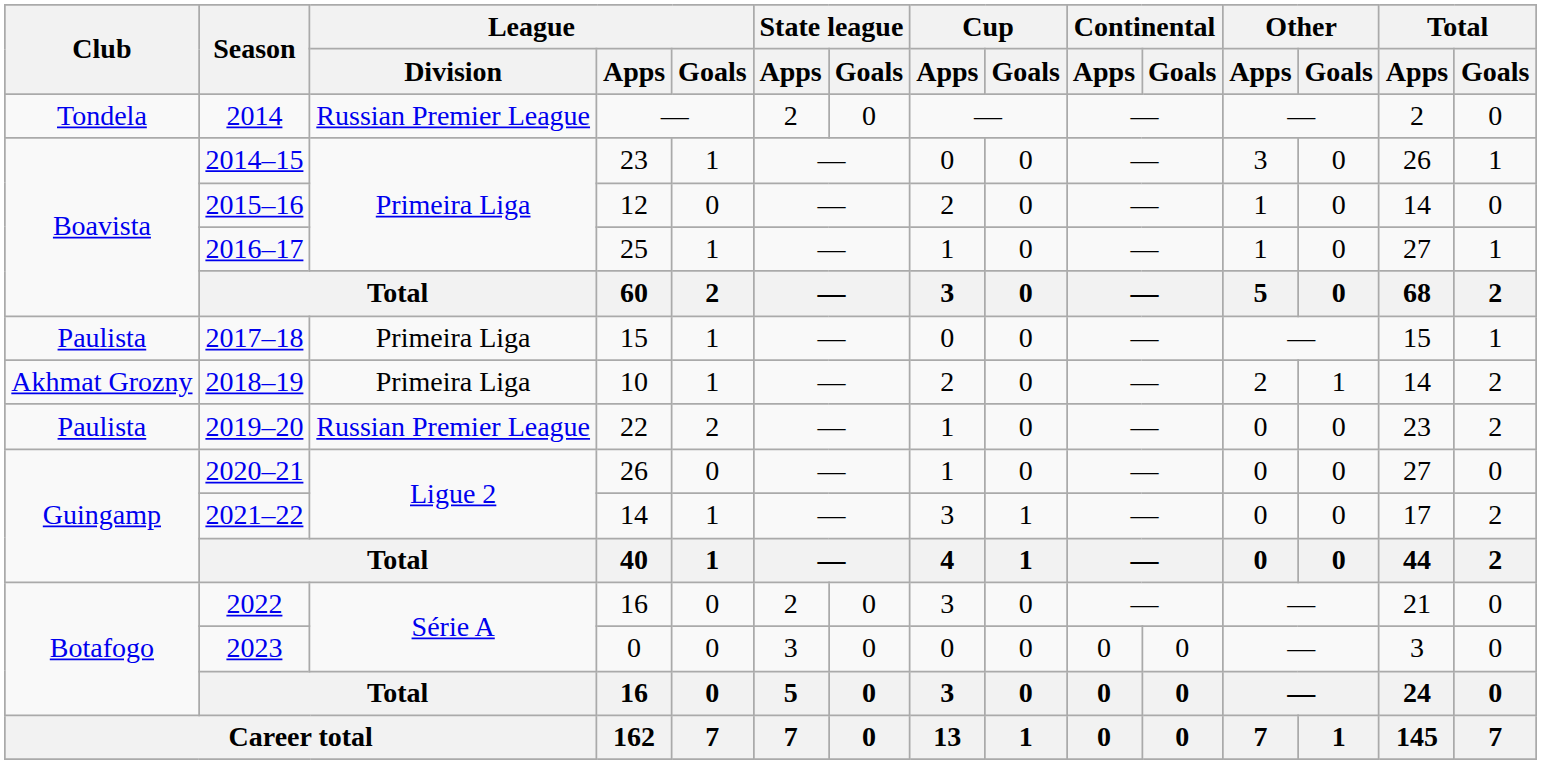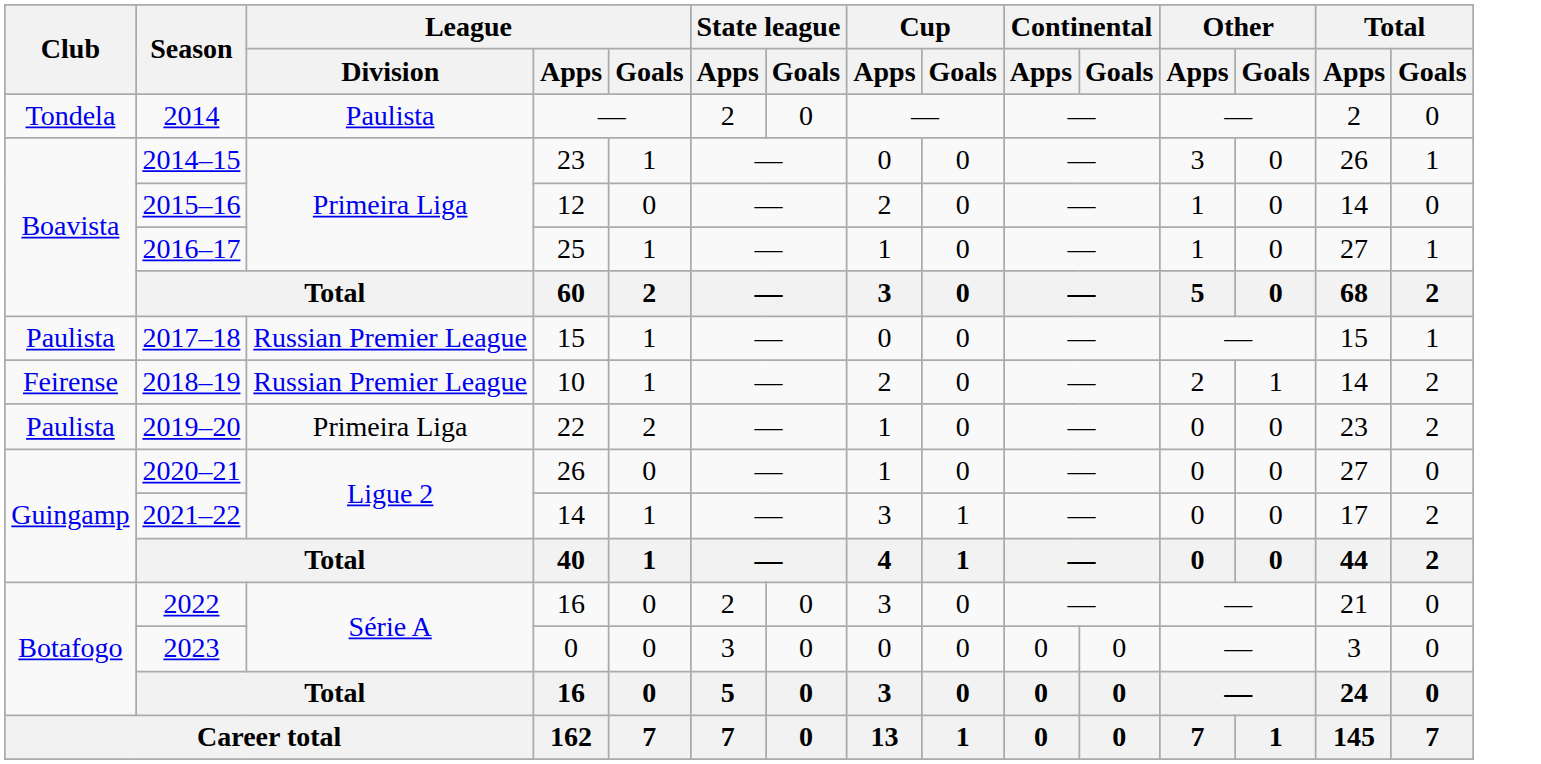 <table class="wikitable" style="text-align: center;">
 <tr>
 <th rowspan="2">Club</th>
 <th rowspan="2">Season</th>
 <th colspan="3">League</th>
 <th colspan="2">State league</th>
 <th colspan="2">Cup</th>
 <th colspan="2">Continental</th>
 <th colspan="2">Other</th>
 <th colspan="2">Total</th>
 </tr>
 <tr>
 <th>Division</th>
 <th>Apps</th>
 <th>Goals</th>
 <th>Apps</th>
 <th>Goals</th>
 <th>Apps</th>
 <th>Goals</th>
 <th>Apps</th>
 <th>Goals</th>
 <th>Apps</th>
 <th>Goals</th>
 <th>Apps</th>
 <th>Goals</th>
 </tr>
 <tr>
 <td><a href='#'>Tondela</a></td>
 <td><a href='#'>2014</a></td>
-<td><a href='#'>Russian Premier League</a></td>
+<td><a href='#'>Paulista</a></td>
 <td colspan="2">—</td>
 <td>2</td>
 <td>0</td>
 <td colspan="2">—</td>
 <td colspan="2">—</td>
 <td colspan="2">—</td>
 <td>2</td>
 <td>0</td>
 </tr>
 <tr>
 <td rowspan="4"><a href='#'>Boavista</a></td>
 <td><a href='#'>2014–15</a></td>
 <td rowspan="3"><a href='#'>Primeira Liga</a></td>
 <td>23</td>
 <td>1</td>
 <td colspan="2">—</td>
 <td>0</td>
 <td>0</td>
 <td colspan="2">—</td>
 <td>3</td>
 <td>0</td>
 <td>26</td>
 <td>1</td>
 </tr>
 <tr>
 <td><a href='#'>2015–16</a></td>
 <td>12</td>
 <td>0</td>
 <td colspan="2">—</td>
 <td>2</td>
 <td>0</td>
 <td colspan="2">—</td>
 <td>1</td>
 <td>0</td>
 <td>14</td>
 <td>0</td>
 </tr>
 <tr>
 <td><a href='#'>2016–17</a></td>
 <td>25</td>
 <td>1</td>
 <td colspan="2">—</td>
 <td>1</td>
 <td>0</td>
 <td colspan="2">—</td>
 <td>1</td>
 <td>0</td>
 <td>27</td>
 <td>1</td>
 </tr>
 <tr>
 <th colspan="2">Total</th>
 <th>60</th>
 <th>2</th>
 <th colspan="2">—</th>
 <th>3</th>
 <th>0</th>
 <th colspan="2">—</th>
 <th>5</th>
 <th>0</th>
 <th>68</th>
 <th>2</th>
 </tr>
 <tr>
 <td><a href='#'>Paulista</a></td>
 <td><a href='#'>2017–18</a></td>
-<td>Primeira Liga</td>
+<td><a href='#'>Russian Premier League</a></td>
 <td>15</td>
 <td>1</td>
 <td colspan="2">—</td>
 <td>0</td>
 <td>0</td>
 <td colspan="2">—</td>
 <td colspan="2">—</td>
 <td>15</td>
 <td>1</td>
 </tr>
 <tr>
-<td><a href='#'>Akhmat Grozny</a></td>
+<td><a href='#'>Feirense</a></td>
 <td><a href='#'>2018–19</a></td>
-<td>Primeira Liga</td>
+<td><a href='#'>Russian Premier League</a></td>
 <td>10</td>
 <td>1</td>
 <td colspan="2">—</td>
 <td>2</td>
 <td>0</td>
 <td colspan="2">—</td>
 <td>2</td>
 <td>1</td>
 <td>14</td>
 <td>2</td>
 </tr>
 <tr>
 <td><a href='#'>Paulista</a></td>
 <td><a href='#'>2019–20</a></td>
-<td><a href='#'>Russian Premier League</a></td>
+<td>Primeira Liga</td>
 <td>22</td>
 <td>2</td>
 <td colspan="2">—</td>
 <td>1</td>
 <td>0</td>
 <td colspan="2">—</td>
 <td>0</td>
 <td>0</td>
 <td>23</td>
 <td>2</td>
 </tr>
 <tr>
 <td rowspan="3"><a href='#'>Guingamp</a></td>
 <td><a href='#'>2020–21</a></td>
 <td rowspan="2"><a href='#'>Ligue 2</a></td>
 <td>26</td>
 <td>0</td>
 <td colspan="2">—</td>
 <td>1</td>
 <td>0</td>
 <td colspan="2">—</td>
 <td>0</td>
 <td>0</td>
 <td>27</td>
 <td>0</td>
 </tr>
 <tr>
 <td><a href='#'>2021–22</a></td>
 <td>14</td>
 <td>1</td>
 <td colspan="2">—</td>
 <td>3</td>
 <td>1</td>
 <td colspan="2">—</td>
 <td>0</td>
 <td>0</td>
 <td>17</td>
 <td>2</td>
 </tr>
 <tr>
 <th colspan="2">Total</th>
 <th>40</th>
 <th>1</th>
 <th colspan="2">—</th>
 <th>4</th>
 <th>1</th>
 <th colspan="2">—</th>
 <th>0</th>
 <th>0</th>
 <th>44</th>
 <th>2</th>
 </tr>
 <tr>
 <td rowspan="3"><a href='#'>Botafogo</a></td>
 <td><a href='#'>2022</a></td>
 <td rowspan="2"><a href='#'>Série A</a></td>
 <td>16</td>
 <td>0</td>
 <td>2</td>
 <td>0</td>
 <td>3</td>
 <td>0</td>
 <td colspan="2">—</td>
 <td colspan="2">—</td>
 <td>21</td>
 <td>0</td>
 </tr>
 <tr>
 <td><a href='#'>2023</a></td>
 <td>0</td>
 <td>0</td>
 <td>3</td>
 <td>0</td>
 <td>0</td>
 <td>0</td>
 <td>0</td>
 <td>0</td>
 <td colspan="2">—</td>
 <td>3</td>
 <td>0</td>
 </tr>
 <tr>
 <th colspan="2">Total</th>
 <th>16</th>
 <th>0</th>
 <th>5</th>
 <th>0</th>
 <th>3</th>
 <th>0</th>
 <th>0</th>
 <th>0</th>
 <th colspan="2">—</th>
 <th>24</th>
 <th>0</th>
 </tr>
 <tr>
 <th colspan="3">Career total</th>
 <th>162</th>
 <th>7</th>
 <th>7</th>
 <th>0</th>
 <th>13</th>
 <th>1</th>
 <th>0</th>
 <th>0</th>
 <th>7</th>
 <th>1</th>
 <th>145</th>
 <th>7</th>
 </tr>
 </table>
